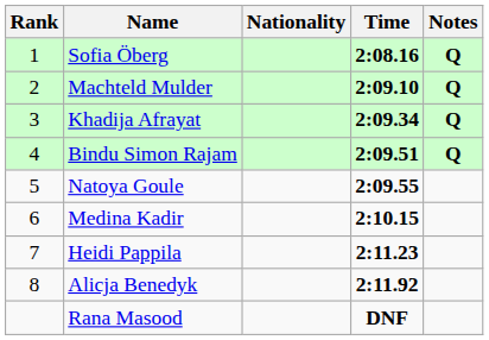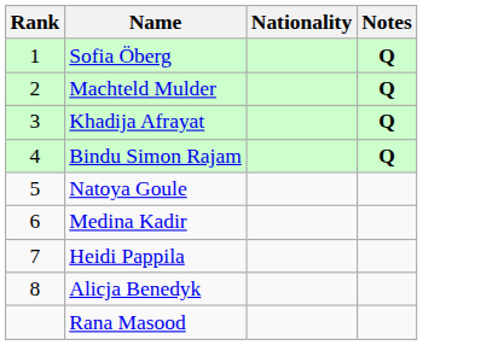 <table class="wikitable sortable" style="text-align:center">
 <tr>
 <th>Rank</th>
 <th>Name</th>
 <th>Nationality</th>
-<th>Time</th>
 <th>Notes</th>
 </tr>
 <tr bgcolor=ccffcc>
 <td>1</td>
 <td align=left><a href='#'>Sofia Öberg</a></td>
 <td align=left></td>
-<td><strong>2:08.16</strong></td>
 <td><strong>Q</strong></td>
 </tr>
 <tr bgcolor=ccffcc>
 <td>2</td>
 <td align=left><a href='#'>Machteld Mulder</a></td>
 <td align=left></td>
-<td><strong>2:09.10</strong></td>
 <td><strong>Q</strong></td>
 </tr>
 <tr bgcolor=ccffcc>
 <td>3</td>
 <td align=left><a href='#'>Khadija Afrayat</a></td>
 <td align=left></td>
-<td><strong>2:09.34</strong></td>
 <td><strong>Q</strong></td>
 </tr>
 <tr bgcolor=ccffcc>
 <td>4</td>
 <td align=left><a href='#'>Bindu Simon Rajam</a></td>
 <td align=left></td>
-<td><strong>2:09.51</strong></td>
 <td><strong>Q</strong></td>
 </tr>
 <tr>
 <td>5</td>
 <td align=left><a href='#'>Natoya Goule</a></td>
 <td align=left></td>
-<td><strong>2:09.55</strong></td>
 <td></td>
 </tr>
 <tr>
 <td>6</td>
 <td align=left><a href='#'>Medina Kadir</a></td>
 <td align=left></td>
-<td><strong>2:10.15</strong></td>
 <td></td>
 </tr>
 <tr>
 <td>7</td>
 <td align=left><a href='#'>Heidi Pappila</a></td>
 <td align=left></td>
-<td><strong>2:11.23</strong></td>
 <td></td>
 </tr>
 <tr>
 <td>8</td>
 <td align=left><a href='#'>Alicja Benedyk</a></td>
 <td align=left></td>
-<td><strong>2:11.92</strong></td>
 <td></td>
 </tr>
 <tr>
 <td></td>
 <td align=left><a href='#'>Rana Masood</a></td>
 <td align=left></td>
-<td><strong>DNF</strong></td>
 <td></td>
 </tr>
 </table>
